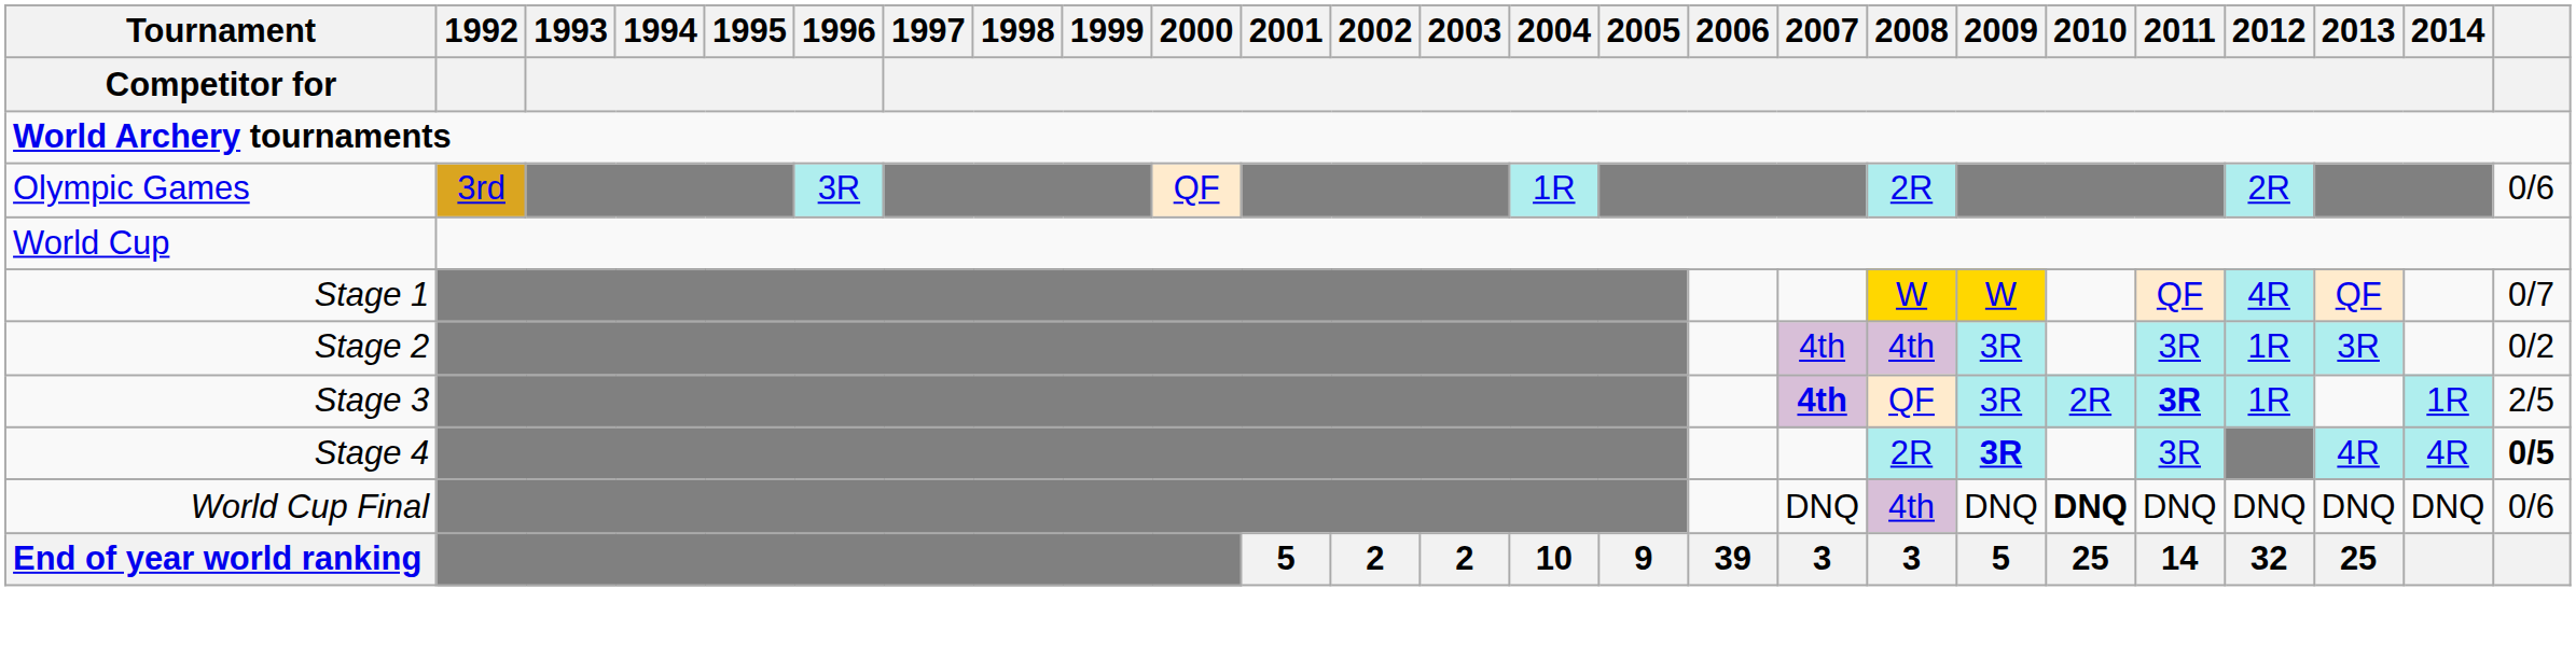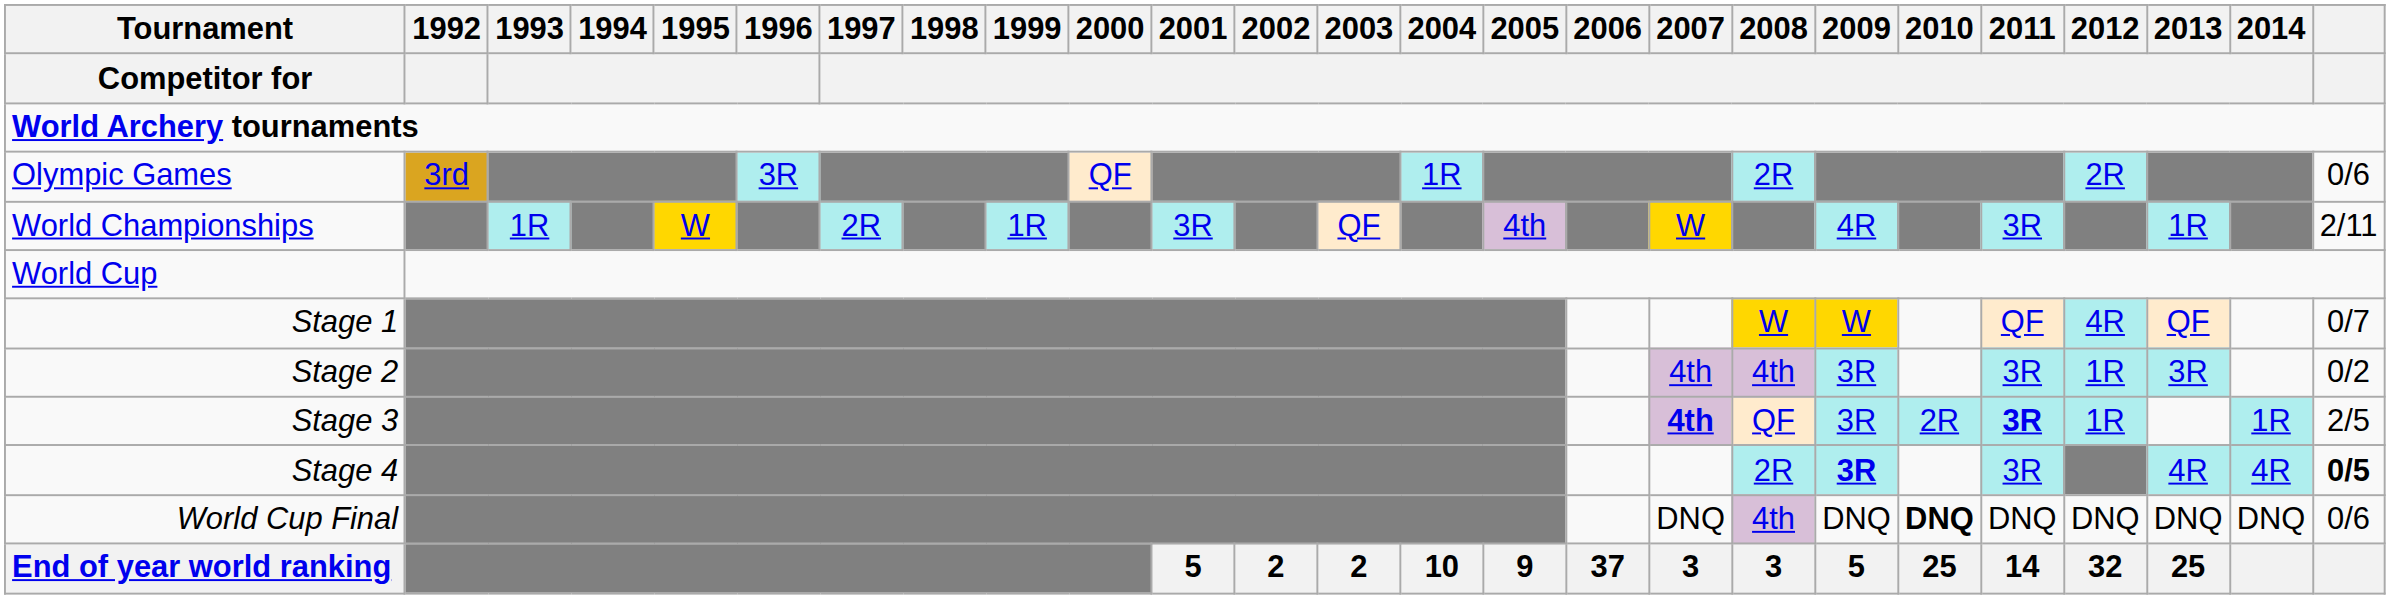 <table class=wikitable style=text-align:center>
 <tr>
 <th width=200>Tournament</th>
 <th width=30>1992</th>
 <th width=30>1993</th>
 <th width=30>1994</th>
 <th width=30>1995</th>
 <th width=30>1996</th>
 <th width=30>1997</th>
 <th width=30>1998</th>
 <th width=30>1999</th>
 <th width=30>2000</th>
 <th width=30>2001</th>
 <th width=30>2002</th>
 <th width=30>2003</th>
 <th width=30>2004</th>
 <th width=30>2005</th>
 <th width=30>2006</th>
 <th width=30>2007</th>
 <th width=30>2008</th>
 <th width=30>2009</th>
 <th width=30>2010</th>
 <th width=30>2011</th>
 <th width=30>2012</th>
 <th width=30>2013</th>
 <th width=30>2014</th>
 <th width=30></th>
 </tr>
 <tr>
 <th>Competitor for</th>
 <th></th>
 <th colspan="4"></th>
 <th colspan="18"></th>
 <th></th>
 </tr>
 <tr>
 <td colspan="25" style="text-align:left;"><strong><a href='#'>World Archery</a> tournaments</strong></td>
 </tr>
 <tr>
 <td align=left><a href='#'>Olympic Games</a></td>
 <td style="background:#DAA520;"><a href='#'>3rd</a></td>
 <td colspan="3" style="background:#808080;"></td>
 <td style="background:#afeeee;"><a href='#'>3R</a></td>
 <td colspan="3" style="background:#808080;"></td>
 <td style="background:#ffebcd;"><a href='#'>QF</a></td>
 <td colspan="3" style="background:#808080;"></td>
 <td style="background:#afeeee;"><a href='#'>1R</a></td>
 <td colspan="3" style="background:#808080;"></td>
 <td style="background:#afeeee;"><a href='#'>2R</a></td>
 <td colspan="3" style="background:#808080;"></td>
 <td style="background:#afeeee;"><a href='#'>2R</a></td>
 <td colspan="2" style="background:#808080;"></td>
 <td>0/6</td>
+</tr>
+<tr>
+<td align=left><a href='#'>World Championships</a></td>
+<td style="background:#808080;"></td>
+<td style="background:#afeeee;"><a href='#'>1R</a></td>
+<td style="background:#808080;"></td>
+<td style="background:#FFD700;"><a href='#'>W</a></td>
+<td style="background:#808080;"></td>
+<td style="background:#afeeee;"><a href='#'>2R</a></td>
+<td style="background:#808080;"></td>
+<td style="background:#afeeee;"><a href='#'>1R</a></td>
+<td style="background:#808080;"></td>
+<td style="background:#afeeee;"><a href='#'>3R</a></td>
+<td style="background:#808080;"></td>
+<td style="background:#ffebcd;"><a href='#'>QF</a></td>
+<td style="background:#808080;"></td>
+<td style="background:thistle;"><a href='#'>4th</a></td>
+<td style="background:#808080;"></td>
+<td style="background:#FFD700;"><a href='#'>W</a></td>
+<td style="background:#808080;"></td>
+<td style="background:#afeeee;"><a href='#'>4R</a></td>
+<td style="background:#808080;"></td>
+<td style="background:#afeeee;"><a href='#'>3R</a></td>
+<td style="background:#808080;"></td>
+<td style="background:#afeeee;"><a href='#'>1R</a></td>
+<td style="background:#808080;"></td>
+<td>2/11</td>
 </tr>
 <tr>
 <td align=left><a href='#'>World Cup</a></td>
 <td colspan="24"></td>
 </tr>
 <tr>
 <td align=right><em>Stage 1</em></td>
 <td colspan="14" style="background:#808080;"></td>
 <td></td>
 <td></td>
 <td style="background:#FFD700;"><a href='#'>W</a></td>
 <td style="background:#FFD700;"><a href='#'>W</a></td>
 <td></td>
 <td style="background:#ffebcd;"><a href='#'>QF</a></td>
 <td style="background:#afeeee;"><a href='#'>4R</a></td>
 <td style="background:#ffebcd;"><a href='#'>QF</a></td>
 <td></td>
 <td>0/7</td>
 </tr>
 <tr>
 <td align=right><em>Stage 2</em></td>
 <td colspan="14" style="background:#808080;"></td>
 <td></td>
 <td style="background:thistle;"><a href='#'>4th</a></td>
 <td style="background:thistle;"><a href='#'>4th</a></td>
 <td style="background:#afeeee;"><a href='#'>3R</a></td>
 <td></td>
 <td style="background:#afeeee;"><a href='#'>3R</a></td>
 <td style="background:#afeeee;"><a href='#'>1R</a></td>
 <td style="background:#afeeee;"><a href='#'>3R</a></td>
 <td></td>
 <td>0/2</td>
 </tr>
 <tr>
 <td align=right><em>Stage 3</em></td>
 <td colspan="14" style="background:#808080;"></td>
 <td></td>
 <td style="background:thistle;"><strong><a href='#'>4th</a></strong></td>
 <td style="background:#ffebcd;"><a href='#'>QF</a></td>
 <td style="background:#afeeee;"><a href='#'>3R</a></td>
 <td style="background:#afeeee;"><a href='#'>2R</a></td>
 <td style="background:#afeeee;"><strong><a href='#'>3R</a></strong></td>
 <td style="background:#afeeee;"><a href='#'>1R</a></td>
 <td></td>
 <td style="background:#afeeee;"><a href='#'>1R</a></td>
 <td>2/5</td>
 </tr>
 <tr>
 <td align=right><em>Stage 4</em></td>
 <td colspan="14" style="background:#808080;"></td>
 <td></td>
 <td></td>
 <td style="background:#afeeee;"><a href='#'>2R</a></td>
 <td style="background:#afeeee;"><strong><a href='#'>3R</a></strong></td>
 <td></td>
 <td style="background:#afeeee;"><a href='#'>3R</a></td>
 <td style="background:#808080;"></td>
 <td style="background:#afeeee;"><a href='#'>4R</a></td>
 <td style="background:#afeeee;"><a href='#'>4R</a></td>
 <td><strong>0/5</strong></td>
 </tr>
 <tr>
 <td align=right><em>World Cup Final</em></td>
 <td colspan="14" style="background:#808080;"></td>
 <td></td>
 <td>DNQ</td>
 <td style="background:thistle;"><a href='#'>4th</a></td>
 <td>DNQ</td>
 <td><strong>DNQ</strong></td>
 <td>DNQ</td>
 <td>DNQ</td>
 <td>DNQ</td>
 <td>DNQ</td>
 <td>0/6</td>
 </tr>
 <tr>
 <th style=text-align:left><a href='#'>End of year world ranking</a></th>
 <td colspan="9" style="background:#808080;"></td>
 <th>5</th>
 <th>2</th>
 <th>2</th>
 <th>10</th>
 <th>9</th>
-<th>39</th>
+<th>37</th>
 <th>3</th>
 <th>3</th>
 <th>5</th>
 <th>25</th>
 <th>14</th>
 <th>32</th>
 <th>25</th>
 <th></th>
 <th></th>
 </tr>
 </table>
